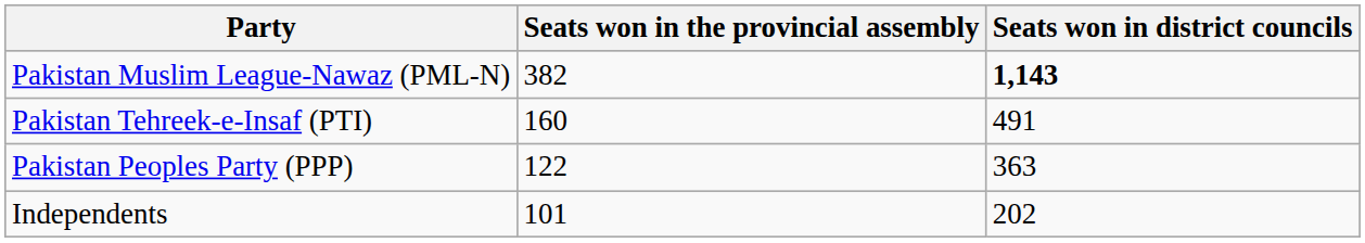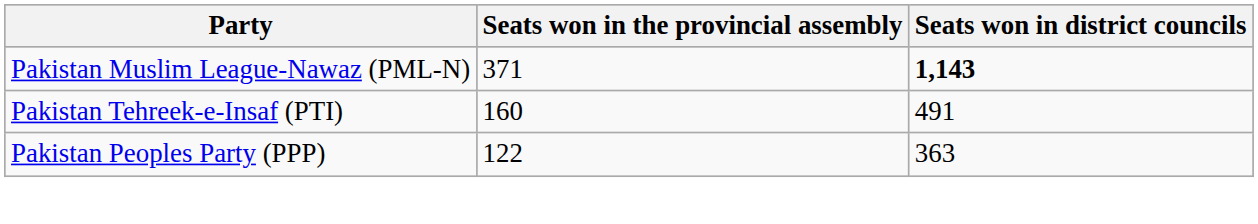 <table class="wikitable">
 <tr>
 <th>Party</th>
 <th>Seats won in the provincial assembly</th>
 <th>Seats won in district councils</th>
 </tr>
 <tr>
 <td><a href='#'>Pakistan Muslim League-Nawaz</a> (PML-N)</td>
-<td>382</td>
+<td>371</td>
 <td><strong>1,143</strong></td>
 </tr>
 <tr>
 <td><a href='#'>Pakistan Tehreek-e-Insaf</a> (PTI)</td>
 <td>160</td>
 <td>491</td>
 </tr>
 <tr>
 <td><a href='#'>Pakistan Peoples Party</a> (PPP)</td>
 <td>122</td>
 <td>363</td>
 </tr>
-<tr>
-<td>Independents</td>
-<td>101</td>
-<td>202</td>
-</tr>
 </table>
